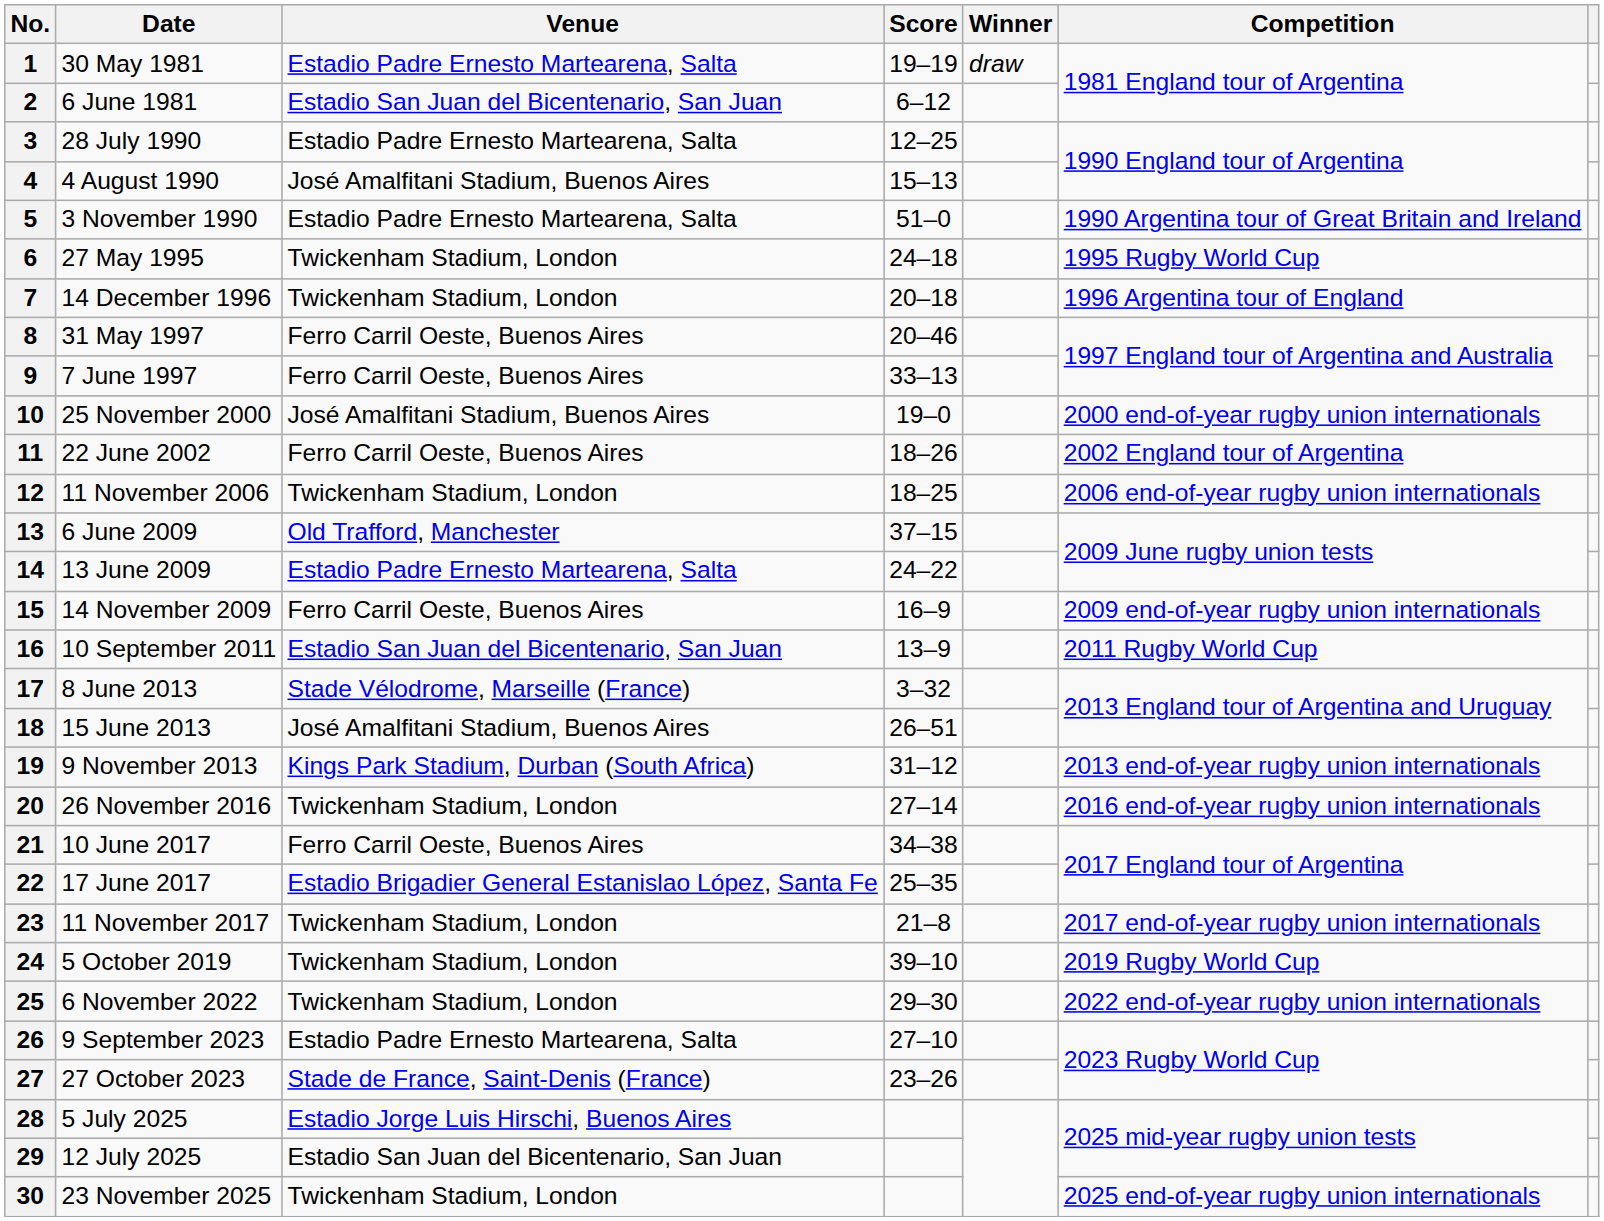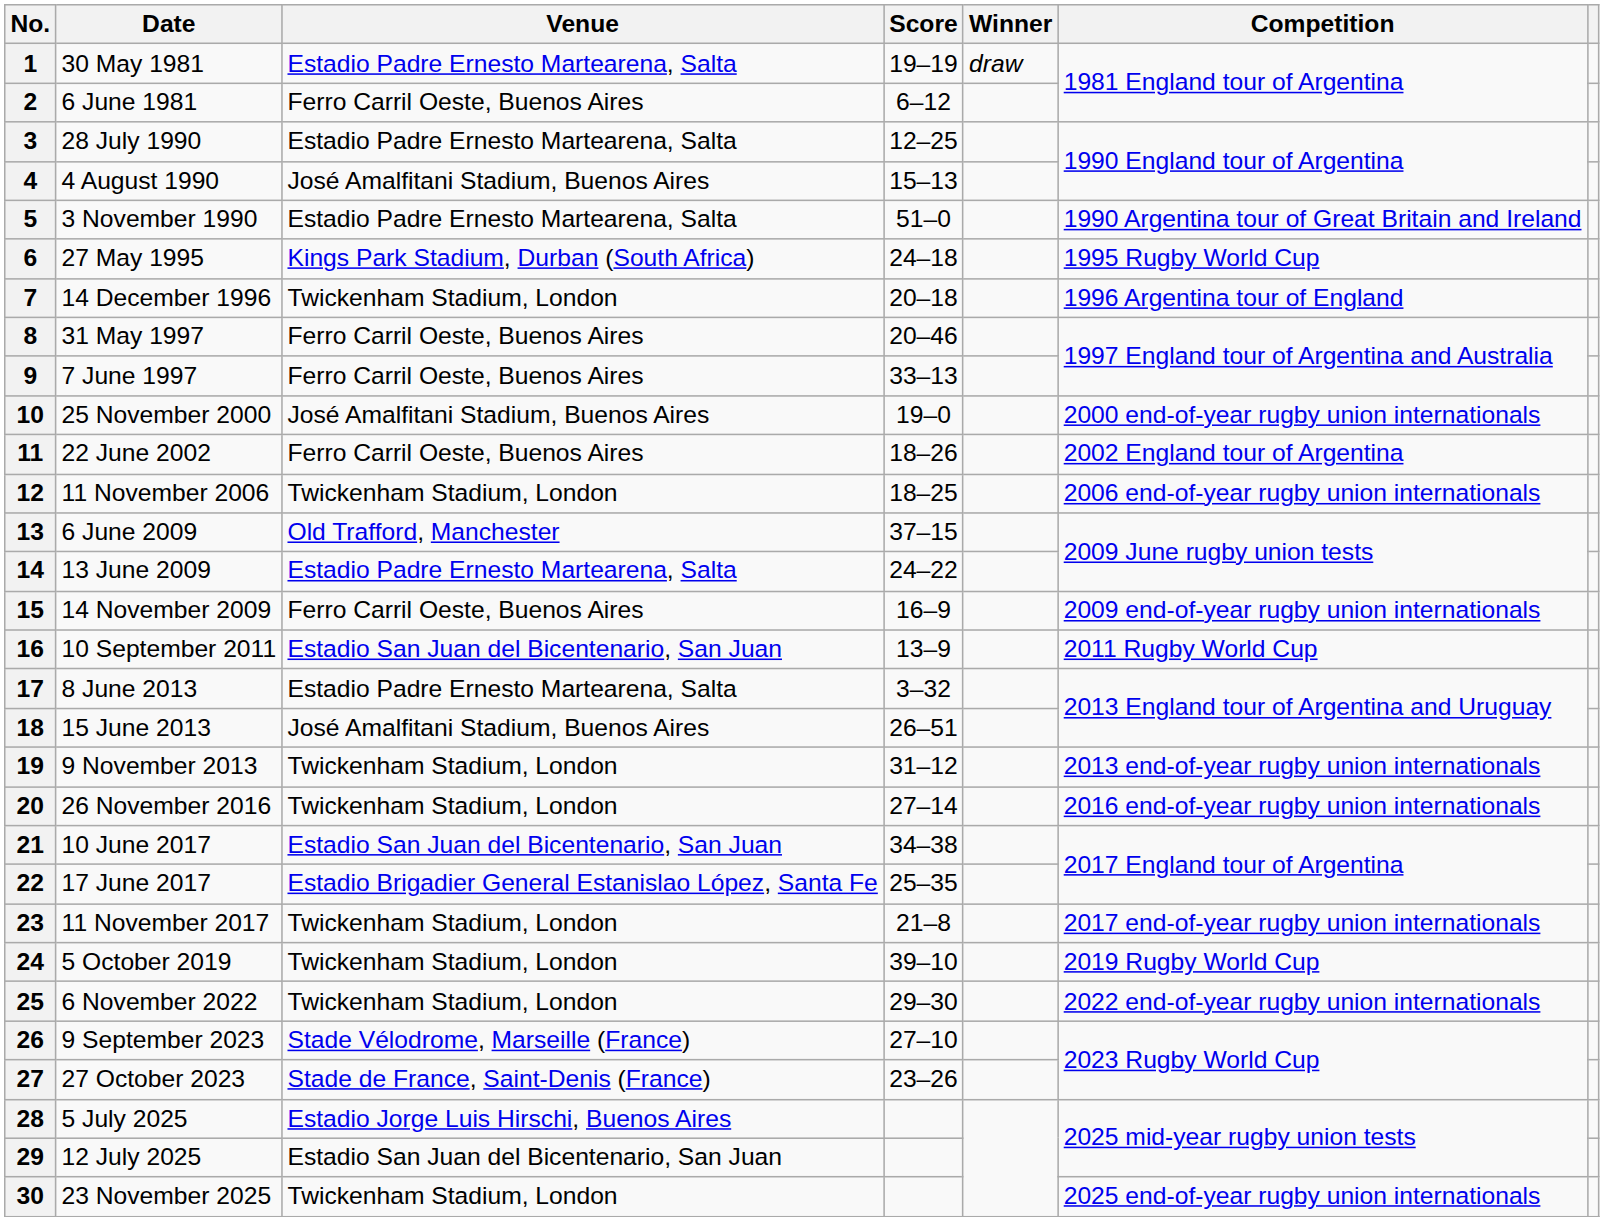 <table class="wikitable">
 <tr>
 <th scope="col">No.</th>
 <th scope="col">Date</th>
 <th scope="col">Venue</th>
 <th scope="col">Score</th>
 <th scope="col">Winner</th>
 <th scope="col">Competition</th>
 <th scope="col" class="unsortable"></th>
 </tr>
 <tr>
 <th scope="row">1</th>
 <td>30 May 1981</td>
 <td><a href='#'>Estadio Padre Ernesto Martearena</a>, <a href='#'>Salta</a></td>
 <td style="text-align:center">19–19</td>
 <td> <em>draw</em></td>
 <td rowspan=2><a href='#'>1981 England tour of Argentina</a></td>
 <td style="text-align:center"></td>
 </tr>
 <tr>
 <th scope="row">2</th>
 <td>6 June 1981</td>
-<td><a href='#'>Estadio San Juan del Bicentenario</a>, <a href='#'>San Juan</a></td>
+<td>Ferro Carril Oeste, Buenos Aires</td>
 <td style="text-align:center">6–12</td>
 <td></td>
 <td style="text-align:center"></td>
 </tr>
 <tr>
 <th scope="row">3</th>
 <td>28 July 1990</td>
 <td>Estadio Padre Ernesto Martearena, Salta</td>
 <td style="text-align:center">12–25</td>
 <td></td>
 <td rowspan=2><a href='#'>1990 England tour of Argentina</a></td>
 <td style="text-align:center"></td>
 </tr>
 <tr>
 <th scope="row">4</th>
 <td>4 August 1990</td>
 <td>José Amalfitani Stadium, Buenos Aires</td>
 <td style="text-align:center">15–13</td>
 <td></td>
 <td style="text-align:center"></td>
 </tr>
 <tr>
 <th scope="row">5</th>
 <td>3 November 1990</td>
 <td>Estadio Padre Ernesto Martearena, Salta</td>
 <td style="text-align:center">51–0</td>
 <td></td>
 <td><a href='#'>1990 Argentina tour of Great Britain and Ireland</a></td>
 <td style="text-align:center"></td>
 </tr>
 <tr>
 <th scope="row">6</th>
 <td>27 May 1995</td>
-<td>Twickenham Stadium, London</td>
+<td><a href='#'>Kings Park Stadium</a>, <a href='#'>Durban</a> (<a href='#'>South Africa</a>)</td>
 <td style="text-align:center">24–18</td>
 <td></td>
 <td><a href='#'>1995 Rugby World Cup</a></td>
 <td style="text-align:center"></td>
 </tr>
 <tr>
 <th scope="row">7</th>
 <td>14 December 1996</td>
 <td>Twickenham Stadium, London</td>
 <td style="text-align:center">20–18</td>
 <td></td>
 <td><a href='#'>1996 Argentina tour of England</a></td>
 <td style="text-align:center"></td>
 </tr>
 <tr>
 <th scope="row">8</th>
 <td>31 May 1997</td>
 <td>Ferro Carril Oeste, Buenos Aires</td>
 <td style="text-align:center">20–46</td>
 <td></td>
 <td rowspan=2><a href='#'>1997 England tour of Argentina and Australia</a></td>
 <td style="text-align:center"></td>
 </tr>
 <tr>
 <th scope="row">9</th>
 <td>7 June 1997</td>
 <td>Ferro Carril Oeste, Buenos Aires</td>
 <td style="text-align:center">33–13</td>
 <td></td>
 <td style="text-align:center"></td>
 </tr>
 <tr>
 <th scope="row">10</th>
 <td>25 November 2000</td>
 <td>José Amalfitani Stadium, Buenos Aires</td>
 <td style="text-align:center">19–0</td>
 <td></td>
 <td><a href='#'>2000 end-of-year rugby union internationals</a></td>
 <td style="text-align:center"></td>
 </tr>
 <tr>
 <th scope="row">11</th>
 <td>22 June 2002</td>
 <td>Ferro Carril Oeste, Buenos Aires</td>
 <td style="text-align:center">18–26</td>
 <td></td>
 <td><a href='#'>2002 England tour of Argentina</a></td>
 <td style="text-align:center"></td>
 </tr>
 <tr>
 <th scope="row">12</th>
 <td>11 November 2006</td>
 <td>Twickenham Stadium, London</td>
 <td style="text-align:center">18–25</td>
 <td></td>
 <td><a href='#'>2006 end-of-year rugby union internationals</a></td>
 <td style="text-align:center"></td>
 </tr>
 <tr>
 <th scope="row">13</th>
 <td>6 June 2009</td>
 <td><a href='#'>Old Trafford</a>, <a href='#'>Manchester</a></td>
 <td style="text-align:center">37–15</td>
 <td></td>
 <td rowspan=2><a href='#'>2009 June rugby union tests</a></td>
 <td style="text-align:center"></td>
 </tr>
 <tr>
 <th scope="row">14</th>
 <td>13 June 2009</td>
 <td><a href='#'>Estadio Padre Ernesto Martearena</a>, <a href='#'>Salta</a></td>
 <td style="text-align:center">24–22</td>
 <td></td>
 <td style="text-align:center"></td>
 </tr>
 <tr>
 <th scope="row">15</th>
 <td>14 November 2009</td>
 <td>Ferro Carril Oeste, Buenos Aires</td>
 <td style="text-align:center">16–9</td>
 <td></td>
 <td><a href='#'>2009 end-of-year rugby union internationals</a></td>
 <td style="text-align:center"></td>
 </tr>
 <tr>
 <th scope="row">16</th>
 <td>10 September 2011</td>
 <td><a href='#'>Estadio San Juan del Bicentenario</a>, <a href='#'>San Juan</a></td>
 <td style="text-align:center">13–9</td>
 <td></td>
 <td><a href='#'>2011 Rugby World Cup</a></td>
 <td style="text-align:center"></td>
 </tr>
 <tr>
 <th scope="row">17</th>
 <td>8 June 2013</td>
-<td><a href='#'>Stade Vélodrome</a>, <a href='#'>Marseille</a> (<a href='#'>France</a>)</td>
+<td>Estadio Padre Ernesto Martearena, Salta</td>
 <td style="text-align:center">3–32</td>
 <td></td>
 <td rowspan=2><a href='#'>2013 England tour of Argentina and Uruguay</a></td>
 <td style="text-align:center"></td>
 </tr>
 <tr>
 <th scope="row">18</th>
 <td>15 June 2013</td>
 <td>José Amalfitani Stadium, Buenos Aires</td>
 <td style="text-align:center">26–51</td>
 <td></td>
 <td style="text-align:center"></td>
 </tr>
 <tr>
 <th scope="row">19</th>
 <td>9 November 2013</td>
-<td><a href='#'>Kings Park Stadium</a>, <a href='#'>Durban</a> (<a href='#'>South Africa</a>)</td>
+<td>Twickenham Stadium, London</td>
 <td style="text-align:center">31–12</td>
 <td></td>
 <td><a href='#'>2013 end-of-year rugby union internationals</a></td>
 <td style="text-align:center"></td>
 </tr>
 <tr>
 <th scope="row">20</th>
 <td>26 November 2016</td>
 <td>Twickenham Stadium, London</td>
 <td style="text-align:center">27–14</td>
 <td></td>
 <td><a href='#'>2016 end-of-year rugby union internationals</a></td>
 <td style="text-align:center"></td>
 </tr>
 <tr>
 <th scope="row">21</th>
 <td>10 June 2017</td>
-<td>Ferro Carril Oeste, Buenos Aires</td>
+<td><a href='#'>Estadio San Juan del Bicentenario</a>, <a href='#'>San Juan</a></td>
 <td style="text-align:center">34–38</td>
 <td></td>
 <td rowspan=2><a href='#'>2017 England tour of Argentina</a></td>
 <td style="text-align:center"></td>
 </tr>
 <tr>
 <th scope="row">22</th>
 <td>17 June 2017</td>
 <td><a href='#'>Estadio Brigadier General Estanislao López</a>, <a href='#'>Santa Fe</a></td>
 <td style="text-align:center">25–35</td>
 <td></td>
 <td style="text-align:center"></td>
 </tr>
 <tr>
 <th scope="row">23</th>
 <td>11 November 2017</td>
 <td>Twickenham Stadium, London</td>
 <td style="text-align:center">21–8</td>
 <td></td>
 <td><a href='#'>2017 end-of-year rugby union internationals</a></td>
 <td style="text-align:center"></td>
 </tr>
 <tr>
 <th scope="row">24</th>
 <td>5 October 2019</td>
 <td>Twickenham Stadium, London</td>
 <td style="text-align:center">39–10</td>
 <td></td>
 <td><a href='#'>2019 Rugby World Cup</a></td>
 <td style="text-align:center"></td>
 </tr>
 <tr>
 <th scope="row">25</th>
 <td>6 November 2022</td>
 <td>Twickenham Stadium, London</td>
 <td style="text-align:center">29–30</td>
 <td></td>
 <td><a href='#'>2022 end-of-year rugby union internationals</a></td>
 <td style="text-align:center"></td>
 </tr>
 <tr>
 <th scope="row">26</th>
 <td>9 September 2023</td>
-<td>Estadio Padre Ernesto Martearena, Salta</td>
+<td><a href='#'>Stade Vélodrome</a>, <a href='#'>Marseille</a> (<a href='#'>France</a>)</td>
 <td style="text-align:center">27–10</td>
 <td></td>
 <td rowspan=2><a href='#'>2023 Rugby World Cup</a></td>
 <td style="text-align:center"></td>
 </tr>
 <tr>
 <th scope="row">27</th>
 <td>27 October 2023</td>
 <td><a href='#'>Stade de France</a>, <a href='#'>Saint-Denis</a> (<a href='#'>France</a>)</td>
 <td style="text-align:center">23–26</td>
 <td></td>
 <td style="text-align:center"></td>
 </tr>
 <tr>
 <th scope="row">28</th>
 <td>5 July 2025</td>
 <td><a href='#'>Estadio Jorge Luis Hirschi</a>, <a href='#'>Buenos Aires</a></td>
 <td style="text-align:center"></td>
 <td rowspan=3 style="text-align:center"><em></em></td>
 <td rowspan=2><a href='#'>2025 mid-year rugby union tests</a></td>
 <td style="text-align:center"></td>
 </tr>
 <tr>
 <th scope="row">29</th>
 <td>12 July 2025</td>
 <td>Estadio San Juan del Bicentenario, San Juan</td>
 <td style="text-align:center"></td>
 <td style="text-align:center"></td>
 </tr>
 <tr>
 <th scope="row">30</th>
 <td>23 November 2025</td>
 <td>Twickenham Stadium, London</td>
 <td style="text-align:center"></td>
 <td><a href='#'>2025 end-of-year rugby union internationals</a></td>
 <td style="text-align:center"></td>
 </tr>
 <tr>
 </tr>
 </table>
